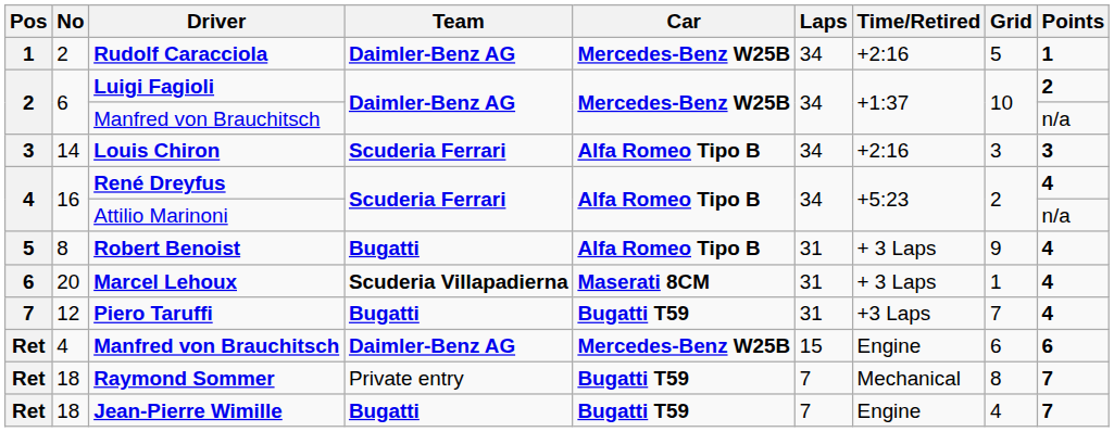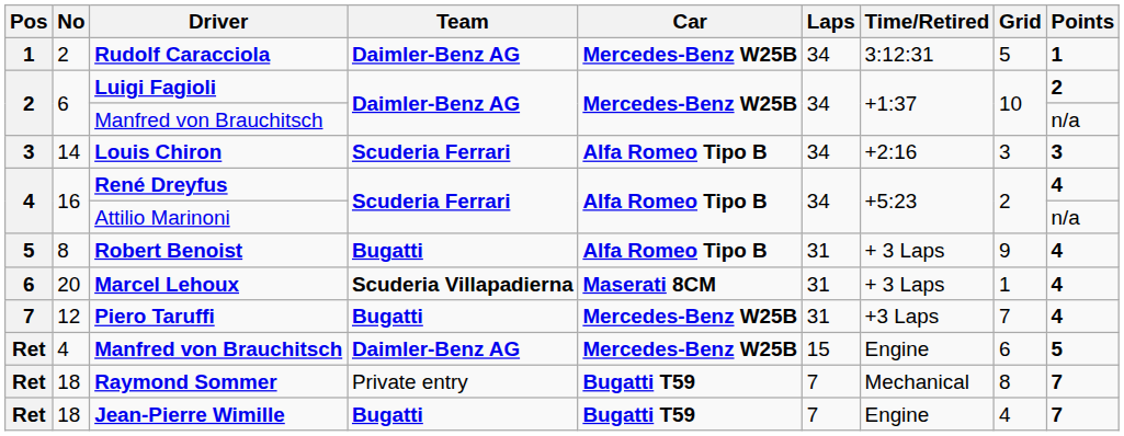 <table class="wikitable" style="font-size: 95%;">
 <tr>
 <th>Pos</th>
 <th>No</th>
 <th>Driver</th>
 <th>Team</th>
 <th>Car</th>
 <th>Laps</th>
 <th>Time/Retired</th>
 <th>Grid</th>
 <th>Points</th>
 </tr>
 <tr>
 <th>1</th>
 <td>2</td>
 <td> <strong><a href='#'>Rudolf Caracciola</a></strong></td>
 <td><strong><a href='#'>Daimler-Benz AG</a></strong></td>
 <td><strong><a href='#'>Mercedes-Benz</a> W25B</strong></td>
 <td>34</td>
-<td>+2:16</td>
+<td>3:12:31</td>
 <td>5</td>
 <td><strong>1</strong></td>
 </tr>
 <tr>
 <th rowspan=2>2</th>
 <td rowspan=2>6</td>
 <td> <strong><a href='#'>Luigi Fagioli</a></strong></td>
 <td rowspan=2><strong><a href='#'>Daimler-Benz AG</a></strong></td>
 <td rowspan=2><strong><a href='#'>Mercedes-Benz</a> W25B</strong></td>
 <td rowspan=2>34</td>
 <td rowspan=2>+1:37</td>
 <td rowspan=2>10</td>
 <td><strong>2</strong></td>
 </tr>
 <tr>
 <td> <a href='#'>Manfred von Brauchitsch</a></td>
 <td>n/a</td>
 </tr>
 <tr>
 <th>3</th>
 <td>14</td>
 <td> <strong><a href='#'>Louis Chiron</a></strong></td>
 <td><strong><a href='#'>Scuderia Ferrari</a></strong></td>
 <td><strong><a href='#'>Alfa Romeo</a> Tipo B</strong></td>
 <td>34</td>
 <td>+2:16</td>
 <td>3</td>
 <td><strong>3</strong></td>
 </tr>
 <tr>
 <th rowspan=2>4</th>
 <td rowspan=2>16</td>
 <td> <strong><a href='#'>René Dreyfus</a></strong></td>
 <td rowspan=2><strong><a href='#'>Scuderia Ferrari</a></strong></td>
 <td rowspan=2><strong><a href='#'>Alfa Romeo</a> Tipo B</strong></td>
 <td rowspan=2>34</td>
 <td rowspan=2>+5:23</td>
 <td rowspan=2>2</td>
 <td><strong>4</strong></td>
 </tr>
 <tr>
 <td> <a href='#'>Attilio Marinoni</a></td>
 <td>n/a</td>
 </tr>
 <tr>
 <th>5</th>
 <td>8</td>
 <td> <strong><a href='#'>Robert Benoist</a></strong></td>
 <td><strong><a href='#'>Bugatti</a></strong></td>
 <td><strong><a href='#'>Alfa Romeo</a> Tipo B</strong></td>
 <td>31</td>
 <td>+ 3 Laps</td>
 <td>9</td>
 <td><strong>4</strong></td>
 </tr>
 <tr>
 <th>6</th>
 <td>20</td>
 <td> <strong><a href='#'>Marcel Lehoux</a></strong></td>
 <td><strong>Scuderia Villapadierna</strong></td>
 <td><strong><a href='#'>Maserati</a> 8CM</strong></td>
 <td>31</td>
 <td>+ 3 Laps</td>
 <td>1</td>
 <td><strong>4</strong></td>
 </tr>
 <tr>
 <th>7</th>
 <td>12</td>
 <td> <strong><a href='#'>Piero Taruffi</a></strong></td>
 <td><strong><a href='#'>Bugatti</a></strong></td>
-<td><strong><a href='#'>Bugatti</a> T59</strong></td>
+<td><strong><a href='#'>Mercedes-Benz</a> W25B</strong></td>
 <td>31</td>
 <td>+3 Laps</td>
 <td>7</td>
 <td><strong>4</strong></td>
 </tr>
 <tr>
 <th>Ret</th>
 <td>4</td>
 <td> <strong><a href='#'>Manfred von Brauchitsch</a></strong></td>
 <td><strong><a href='#'>Daimler-Benz AG</a></strong></td>
 <td><strong><a href='#'>Mercedes-Benz</a> W25B</strong></td>
 <td>15</td>
 <td>Engine</td>
 <td>6</td>
-<td><strong>6</strong></td>
+<td><strong>5</strong></td>
 </tr>
 <tr>
 <th>Ret</th>
 <td>18</td>
 <td> <strong><a href='#'>Raymond Sommer</a></strong></td>
 <td>Private entry</td>
 <td><strong><a href='#'>Bugatti</a> T59</strong></td>
 <td>7</td>
 <td>Mechanical</td>
 <td>8</td>
 <td><strong>7</strong></td>
 </tr>
 <tr>
 <th>Ret</th>
 <td>18</td>
 <td> <strong><a href='#'>Jean-Pierre Wimille</a></strong></td>
 <td><strong><a href='#'>Bugatti</a></strong></td>
 <td><strong><a href='#'>Bugatti</a> T59</strong></td>
 <td>7</td>
 <td>Engine</td>
 <td>4</td>
 <td><strong>7</strong></td>
 </tr>
 </table>
